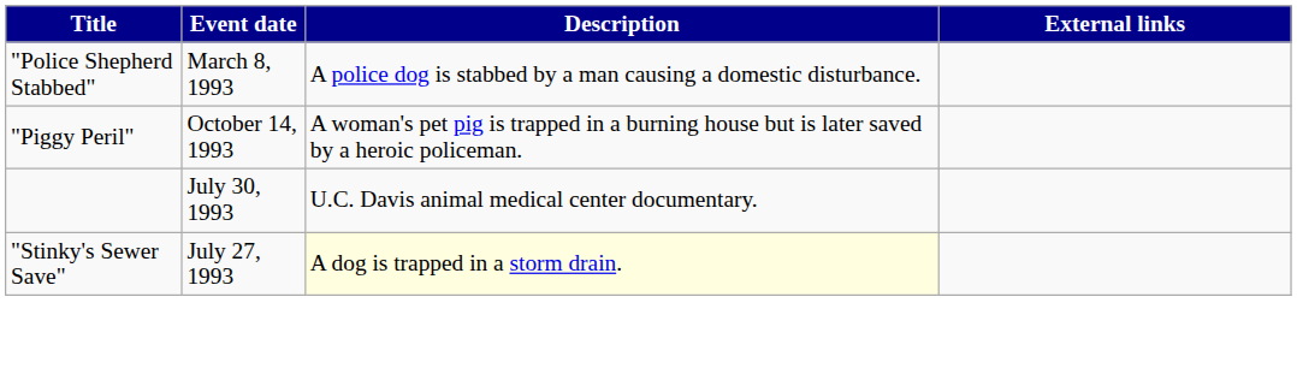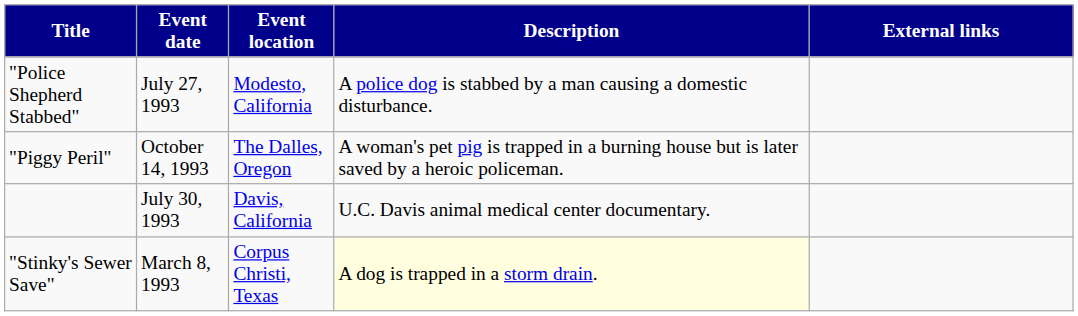 <table class="wikitable" style="width: 100%;">
 <tr>
 <th style="background: #00008B; color: #FFFFFF; width: 10%;">Title</th>
 <th style="background: #00008B; color: #FFFFFF; width: 7%;">Event date</th>
+<th style="background: #00008B; color: #FFFFFF; width: 7%;">Event location</th>
 <th style="background: #00008B; color: #FFFFFF; width: 36%;">Description</th>
 <th style="background: #00008B; color: #FFFFFF; width: 20%;">External links</th>
 </tr>
 <tr>
 <td>"Police Shepherd Stabbed"</td>
-<td>March 8, 1993</td>
+<td>July 27, 1993</td>
+<td><a href='#'>Modesto, California</a></td>
 <td>A <a href='#'>police dog</a> is stabbed by a man causing a domestic disturbance.</td>
 <td></td>
 </tr>
 <tr>
 <td>"Piggy Peril"</td>
 <td>October 14, 1993</td>
+<td><a href='#'>The Dalles, Oregon</a></td>
 <td>A woman's pet <a href='#'>pig</a> is trapped in a burning house but is later saved by a heroic policeman.</td>
 <td></td>
 </tr>
 <tr>
 <td></td>
 <td>July 30, 1993</td>
+<td><a href='#'>Davis, California</a></td>
 <td>U.C. Davis animal medical center documentary.</td>
 <td></td>
 </tr>
 <tr>
 <td>"Stinky's Sewer Save"</td>
-<td>July 27, 1993</td>
+<td>March 8, 1993</td>
+<td><a href='#'>Corpus Christi, Texas</a></td>
 <td style="background: lightyellow;">A dog is trapped in a <a href='#'>storm drain</a>.</td>
 <td></td>
 </tr>
 </table>
